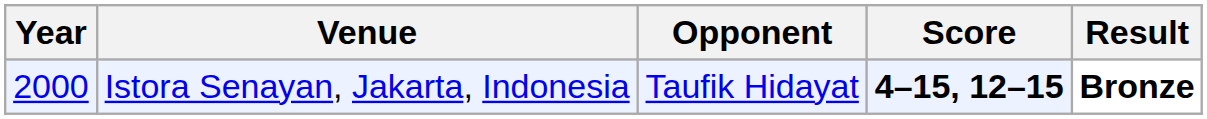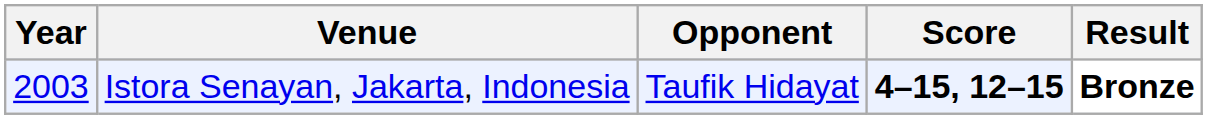 <table class="sortable wikitable" style="font-size: 90%;">
 <tr>
 <th>Year</th>
 <th>Venue</th>
 <th>Opponent</th>
 <th>Score</th>
 <th>Result</th>
 </tr>
 <tr style="background:#ECF2FF">
-<td align="center"><a href='#'>2000</a></td>
+<td align="center"><a href='#'>2003</a></td>
 <td align="left"><a href='#'>Istora Senayan</a>, <a href='#'>Jakarta</a>, <a href='#'>Indonesia</a></td>
 <td align="left"> <a href='#'>Taufik Hidayat</a></td>
 <td align="left"><strong>4–15, 12–15</strong></td>
 <td style="text-align:left; background:white"> <strong>Bronze</strong></td>
 </tr>
 </table>
